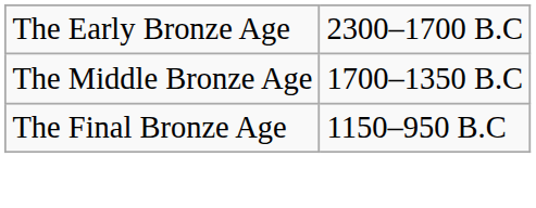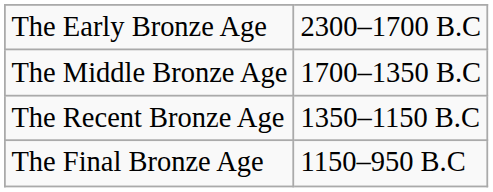 <table class="wikitable">
 <tr>
 <td>The Early Bronze Age</td>
 <td>2300–1700 B.C</td>
 </tr>
 <tr>
 <td>The Middle Bronze Age</td>
 <td>1700–1350 B.C</td>
 </tr>
 <tr>
+<td>The Recent Bronze Age</td>
+<td>1350–1150 B.C</td>
+</tr>
+<tr>
 <td>The Final Bronze Age</td>
 <td>1150–950 B.C</td>
 </tr>
 </table>
